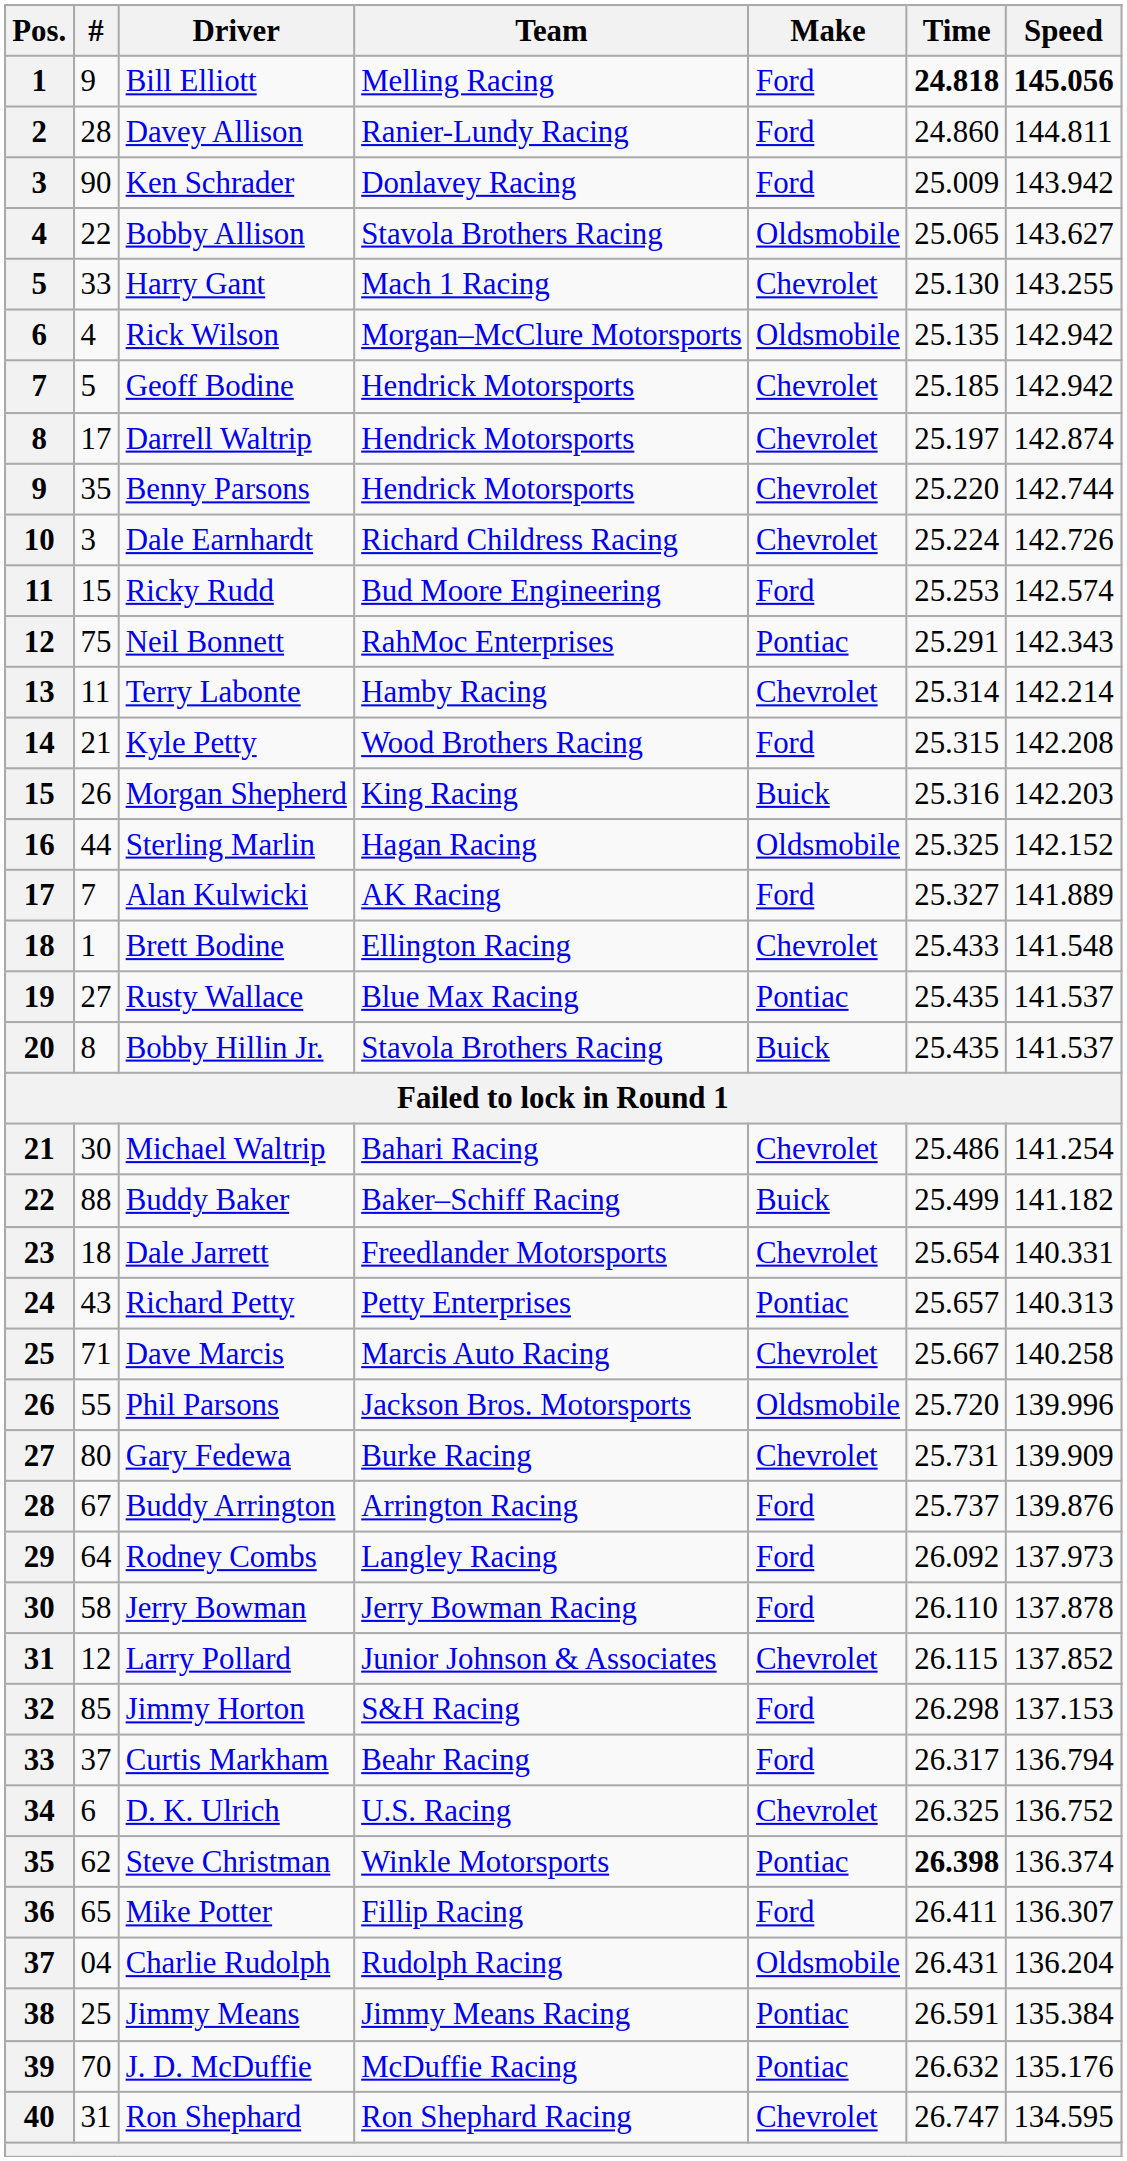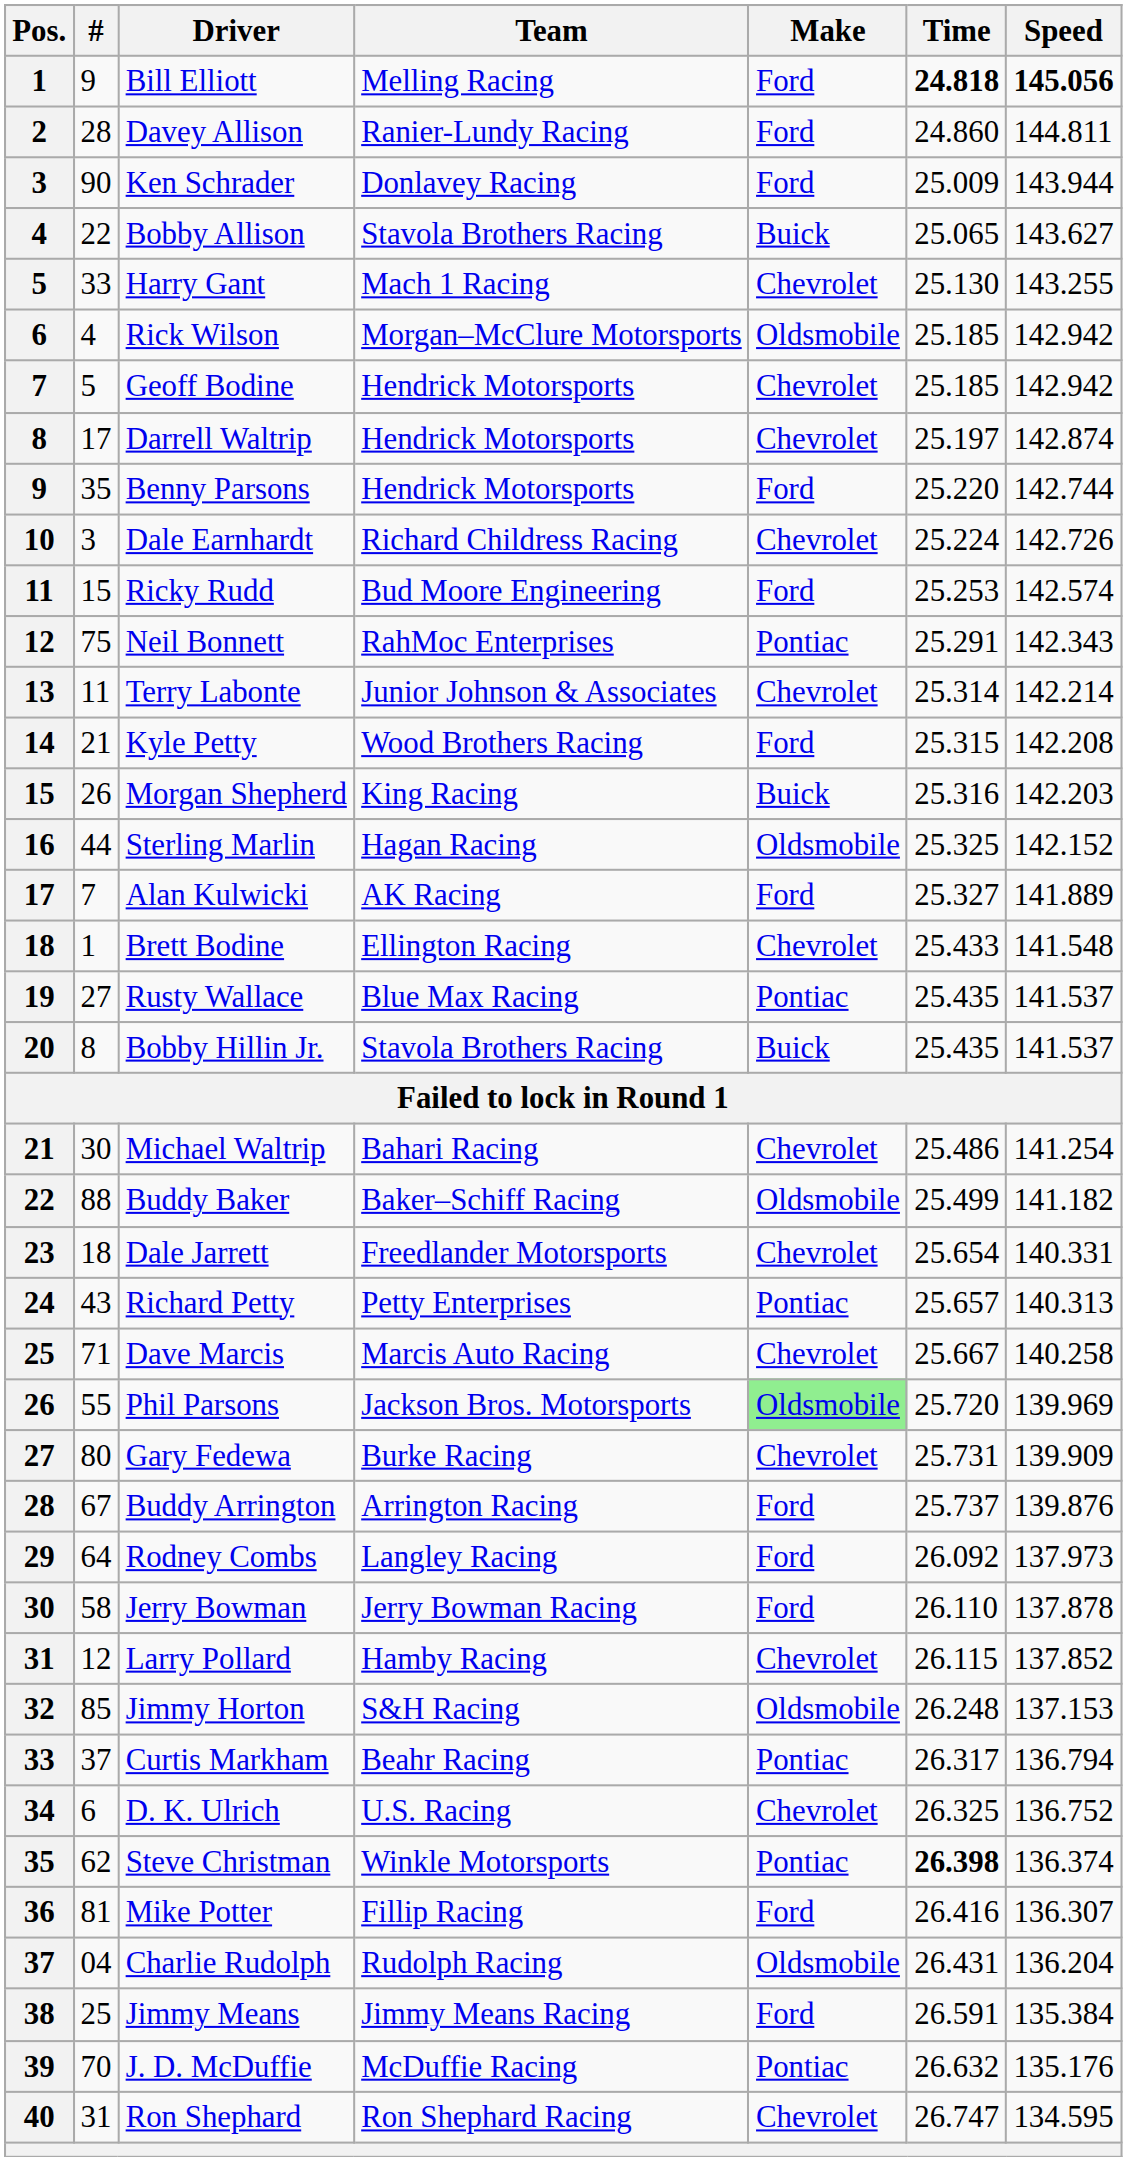 <table class="wikitable" style="font-size:95%">
 <tr>
 <th>Pos.</th>
 <th>#</th>
 <th>Driver</th>
 <th>Team</th>
 <th>Make</th>
 <th>Time</th>
 <th>Speed</th>
 </tr>
 <tr>
 <th>1</th>
 <td>9</td>
 <td><a href='#'>Bill Elliott</a></td>
 <td><a href='#'>Melling Racing</a></td>
 <td><a href='#'>Ford</a></td>
 <td><strong>24.818</strong></td>
 <td><strong>145.056</strong></td>
 </tr>
 <tr>
 <th>2</th>
 <td>28</td>
 <td><a href='#'>Davey Allison</a></td>
 <td><a href='#'>Ranier-Lundy Racing</a></td>
 <td><a href='#'>Ford</a></td>
 <td>24.860</td>
 <td>144.811</td>
 </tr>
 <tr>
 <th>3</th>
 <td>90</td>
 <td><a href='#'>Ken Schrader</a></td>
 <td><a href='#'>Donlavey Racing</a></td>
 <td><a href='#'>Ford</a></td>
 <td>25.009</td>
-<td>143.942</td>
+<td>143.944</td>
 </tr>
 <tr>
 <th>4</th>
 <td>22</td>
 <td><a href='#'>Bobby Allison</a></td>
 <td><a href='#'>Stavola Brothers Racing</a></td>
-<td><a href='#'>Oldsmobile</a></td>
+<td><a href='#'>Buick</a></td>
 <td>25.065</td>
 <td>143.627</td>
 </tr>
 <tr>
 <th>5</th>
 <td>33</td>
 <td><a href='#'>Harry Gant</a></td>
 <td><a href='#'>Mach 1 Racing</a></td>
 <td><a href='#'>Chevrolet</a></td>
 <td>25.130</td>
 <td>143.255</td>
 </tr>
 <tr>
 <th>6</th>
 <td>4</td>
 <td><a href='#'>Rick Wilson</a></td>
 <td><a href='#'>Morgan–McClure Motorsports</a></td>
 <td><a href='#'>Oldsmobile</a></td>
-<td>25.135</td>
+<td>25.185</td>
 <td>142.942</td>
 </tr>
 <tr>
 <th>7</th>
 <td>5</td>
 <td><a href='#'>Geoff Bodine</a></td>
 <td><a href='#'>Hendrick Motorsports</a></td>
 <td><a href='#'>Chevrolet</a></td>
 <td>25.185</td>
 <td>142.942</td>
 </tr>
 <tr>
 <th>8</th>
 <td>17</td>
 <td><a href='#'>Darrell Waltrip</a></td>
 <td><a href='#'>Hendrick Motorsports</a></td>
 <td><a href='#'>Chevrolet</a></td>
 <td>25.197</td>
 <td>142.874</td>
 </tr>
 <tr>
 <th>9</th>
 <td>35</td>
 <td><a href='#'>Benny Parsons</a></td>
 <td><a href='#'>Hendrick Motorsports</a></td>
-<td><a href='#'>Chevrolet</a></td>
+<td><a href='#'>Ford</a></td>
 <td>25.220</td>
 <td>142.744</td>
 </tr>
 <tr>
 <th>10</th>
 <td>3</td>
 <td><a href='#'>Dale Earnhardt</a></td>
 <td><a href='#'>Richard Childress Racing</a></td>
 <td><a href='#'>Chevrolet</a></td>
 <td>25.224</td>
 <td>142.726</td>
 </tr>
 <tr>
 <th>11</th>
 <td>15</td>
 <td><a href='#'>Ricky Rudd</a></td>
 <td><a href='#'>Bud Moore Engineering</a></td>
 <td><a href='#'>Ford</a></td>
 <td>25.253</td>
 <td>142.574</td>
 </tr>
 <tr>
 <th>12</th>
 <td>75</td>
 <td><a href='#'>Neil Bonnett</a></td>
 <td><a href='#'>RahMoc Enterprises</a></td>
 <td><a href='#'>Pontiac</a></td>
 <td>25.291</td>
 <td>142.343</td>
 </tr>
 <tr>
 <th>13</th>
 <td>11</td>
 <td><a href='#'>Terry Labonte</a></td>
-<td><a href='#'>Hamby Racing</a></td>
+<td><a href='#'>Junior Johnson & Associates</a></td>
 <td><a href='#'>Chevrolet</a></td>
 <td>25.314</td>
 <td>142.214</td>
 </tr>
 <tr>
 <th>14</th>
 <td>21</td>
 <td><a href='#'>Kyle Petty</a></td>
 <td><a href='#'>Wood Brothers Racing</a></td>
 <td><a href='#'>Ford</a></td>
 <td>25.315</td>
 <td>142.208</td>
 </tr>
 <tr>
 <th>15</th>
 <td>26</td>
 <td><a href='#'>Morgan Shepherd</a></td>
 <td><a href='#'>King Racing</a></td>
 <td><a href='#'>Buick</a></td>
 <td>25.316</td>
 <td>142.203</td>
 </tr>
 <tr>
 <th>16</th>
 <td>44</td>
 <td><a href='#'>Sterling Marlin</a></td>
 <td><a href='#'>Hagan Racing</a></td>
 <td><a href='#'>Oldsmobile</a></td>
 <td>25.325</td>
 <td>142.152</td>
 </tr>
 <tr>
 <th>17</th>
 <td>7</td>
 <td><a href='#'>Alan Kulwicki</a></td>
 <td><a href='#'>AK Racing</a></td>
 <td><a href='#'>Ford</a></td>
 <td>25.327</td>
 <td>141.889</td>
 </tr>
 <tr>
 <th>18</th>
 <td>1</td>
 <td><a href='#'>Brett Bodine</a></td>
 <td><a href='#'>Ellington Racing</a></td>
 <td><a href='#'>Chevrolet</a></td>
 <td>25.433</td>
 <td>141.548</td>
 </tr>
 <tr>
 <th>19</th>
 <td>27</td>
 <td><a href='#'>Rusty Wallace</a></td>
 <td><a href='#'>Blue Max Racing</a></td>
 <td><a href='#'>Pontiac</a></td>
 <td>25.435</td>
 <td>141.537</td>
 </tr>
 <tr>
 <th>20</th>
 <td>8</td>
 <td><a href='#'>Bobby Hillin Jr.</a></td>
 <td><a href='#'>Stavola Brothers Racing</a></td>
 <td><a href='#'>Buick</a></td>
 <td>25.435</td>
 <td>141.537</td>
 </tr>
 <tr>
 <th colspan="7">Failed to lock in Round 1</th>
 </tr>
 <tr>
 <th>21</th>
 <td>30</td>
 <td><a href='#'>Michael Waltrip</a></td>
 <td><a href='#'>Bahari Racing</a></td>
 <td><a href='#'>Chevrolet</a></td>
 <td>25.486</td>
 <td>141.254</td>
 </tr>
 <tr>
 <th>22</th>
 <td>88</td>
 <td><a href='#'>Buddy Baker</a></td>
 <td><a href='#'>Baker–Schiff Racing</a></td>
-<td><a href='#'>Buick</a></td>
+<td><a href='#'>Oldsmobile</a></td>
 <td>25.499</td>
 <td>141.182</td>
 </tr>
 <tr>
 <th>23</th>
 <td>18</td>
 <td><a href='#'>Dale Jarrett</a></td>
 <td><a href='#'>Freedlander Motorsports</a></td>
 <td><a href='#'>Chevrolet</a></td>
 <td>25.654</td>
 <td>140.331</td>
 </tr>
 <tr>
 <th>24</th>
 <td>43</td>
 <td><a href='#'>Richard Petty</a></td>
 <td><a href='#'>Petty Enterprises</a></td>
 <td><a href='#'>Pontiac</a></td>
 <td>25.657</td>
 <td>140.313</td>
 </tr>
 <tr>
 <th>25</th>
 <td>71</td>
 <td><a href='#'>Dave Marcis</a></td>
 <td><a href='#'>Marcis Auto Racing</a></td>
 <td><a href='#'>Chevrolet</a></td>
 <td>25.667</td>
 <td>140.258</td>
 </tr>
 <tr>
 <th>26</th>
 <td>55</td>
 <td><a href='#'>Phil Parsons</a></td>
 <td><a href='#'>Jackson Bros. Motorsports</a></td>
-<td><a href='#'>Oldsmobile</a></td>
+<td style="background: lightgreen;"><a href='#'>Oldsmobile</a></td>
 <td>25.720</td>
-<td>139.996</td>
+<td>139.969</td>
 </tr>
 <tr>
 <th>27</th>
 <td>80</td>
 <td><a href='#'>Gary Fedewa</a></td>
 <td><a href='#'>Burke Racing</a></td>
 <td><a href='#'>Chevrolet</a></td>
 <td>25.731</td>
 <td>139.909</td>
 </tr>
 <tr>
 <th>28</th>
 <td>67</td>
 <td><a href='#'>Buddy Arrington</a></td>
 <td><a href='#'>Arrington Racing</a></td>
 <td><a href='#'>Ford</a></td>
 <td>25.737</td>
 <td>139.876</td>
 </tr>
 <tr>
 <th>29</th>
 <td>64</td>
 <td><a href='#'>Rodney Combs</a></td>
 <td><a href='#'>Langley Racing</a></td>
 <td><a href='#'>Ford</a></td>
 <td>26.092</td>
 <td>137.973</td>
 </tr>
 <tr>
 <th>30</th>
 <td>58</td>
 <td><a href='#'>Jerry Bowman</a></td>
 <td><a href='#'>Jerry Bowman Racing</a></td>
 <td><a href='#'>Ford</a></td>
 <td>26.110</td>
 <td>137.878</td>
 </tr>
 <tr>
 <th>31</th>
 <td>12</td>
 <td><a href='#'>Larry Pollard</a></td>
-<td><a href='#'>Junior Johnson & Associates</a></td>
+<td><a href='#'>Hamby Racing</a></td>
 <td><a href='#'>Chevrolet</a></td>
 <td>26.115</td>
 <td>137.852</td>
 </tr>
 <tr>
 <th>32</th>
 <td>85</td>
 <td><a href='#'>Jimmy Horton</a></td>
 <td><a href='#'>S&H Racing</a></td>
-<td><a href='#'>Ford</a></td>
-<td>26.298</td>
+<td><a href='#'>Oldsmobile</a></td>
+<td>26.248</td>
 <td>137.153</td>
 </tr>
 <tr>
 <th>33</th>
 <td>37</td>
 <td><a href='#'>Curtis Markham</a></td>
 <td><a href='#'>Beahr Racing</a></td>
-<td><a href='#'>Ford</a></td>
+<td><a href='#'>Pontiac</a></td>
 <td>26.317</td>
 <td>136.794</td>
 </tr>
 <tr>
 <th>34</th>
 <td>6</td>
 <td><a href='#'>D. K. Ulrich</a></td>
 <td><a href='#'>U.S. Racing</a></td>
 <td><a href='#'>Chevrolet</a></td>
 <td>26.325</td>
 <td>136.752</td>
 </tr>
 <tr>
 <th>35</th>
 <td>62</td>
 <td><a href='#'>Steve Christman</a></td>
 <td><a href='#'>Winkle Motorsports</a></td>
 <td><a href='#'>Pontiac</a></td>
 <td><strong>26.398</strong></td>
 <td>136.374</td>
 </tr>
 <tr>
 <th>36</th>
-<td>65</td>
+<td>81</td>
 <td><a href='#'>Mike Potter</a></td>
 <td><a href='#'>Fillip Racing</a></td>
 <td><a href='#'>Ford</a></td>
-<td>26.411</td>
+<td>26.416</td>
 <td>136.307</td>
 </tr>
 <tr>
 <th>37</th>
 <td>04</td>
 <td><a href='#'>Charlie Rudolph</a></td>
 <td><a href='#'>Rudolph Racing</a></td>
 <td><a href='#'>Oldsmobile</a></td>
 <td>26.431</td>
 <td>136.204</td>
 </tr>
 <tr>
 <th>38</th>
 <td>25</td>
 <td><a href='#'>Jimmy Means</a></td>
 <td><a href='#'>Jimmy Means Racing</a></td>
-<td><a href='#'>Pontiac</a></td>
+<td><a href='#'>Ford</a></td>
 <td>26.591</td>
 <td>135.384</td>
 </tr>
 <tr>
 <th>39</th>
 <td>70</td>
 <td><a href='#'>J. D. McDuffie</a></td>
 <td><a href='#'>McDuffie Racing</a></td>
 <td><a href='#'>Pontiac</a></td>
 <td>26.632</td>
 <td>135.176</td>
 </tr>
 <tr>
 <th>40</th>
 <td>31</td>
 <td><a href='#'>Ron Shephard</a></td>
 <td><a href='#'>Ron Shephard Racing</a></td>
 <td><a href='#'>Chevrolet</a></td>
 <td>26.747</td>
 <td>134.595</td>
 </tr>
 <tr>
 <th colspan="7"></th>
 </tr>
 </table>
